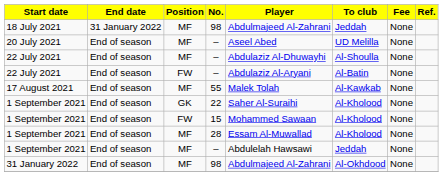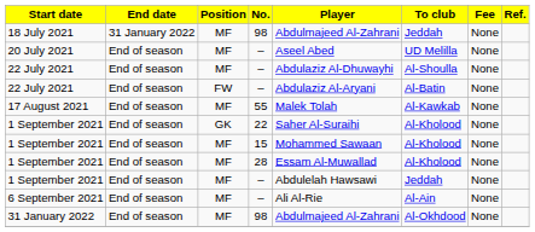 <table class="wikitable sortable">
 <tr>
 <th style="background:yellow; color:black;"><strong>Start date</strong></th>
 <th style="background:yellow; color:black;"><strong>End date</strong></th>
 <th style="background:yellow; color:black;"><strong>Position</strong></th>
 <th style="background:yellow; color:black;"><strong>No.</strong></th>
 <th style="background:yellow; color:black;"><strong>Player</strong></th>
 <th style="background:yellow; color:black;"><strong>To club</strong></th>
 <th style="background:yellow; color:black;"><strong>Fee</strong></th>
 <th style="background:yellow; color:black;"><strong>Ref.</strong></th>
 </tr>
 <tr>
 <td>18 July 2021</td>
 <td>31 January 2022</td>
 <td style="text-align:center;">MF</td>
 <td style="text-align:center;">98</td>
 <td style="text-align:left;"> <a href='#'>Abdulmajeed Al-Zahrani</a></td>
 <td style="text-align:left;"> <a href='#'>Jeddah</a></td>
 <td>None</td>
 <td></td>
 </tr>
 <tr>
 <td>20 July 2021</td>
 <td>End of season</td>
 <td style="text-align:center;">MF</td>
 <td style="text-align:center;">–</td>
 <td style="text-align:left;"> <a href='#'>Aseel Abed</a></td>
 <td style="text-align:left;"> <a href='#'>UD Melilla</a></td>
 <td>None</td>
 <td></td>
 </tr>
 <tr>
 <td>22 July 2021</td>
 <td>End of season</td>
 <td style="text-align:center;">MF</td>
 <td style="text-align:center;">–</td>
 <td style="text-align:left;"> <a href='#'>Abdulaziz Al-Dhuwayhi</a></td>
 <td style="text-align:left;"> <a href='#'>Al-Shoulla</a></td>
 <td>None</td>
 <td></td>
 </tr>
 <tr>
 <td>22 July 2021</td>
 <td>End of season</td>
 <td style="text-align:center;">FW</td>
 <td style="text-align:center;">–</td>
 <td style="text-align:left;"> <a href='#'>Abdulaziz Al-Aryani</a></td>
 <td style="text-align:left;"> <a href='#'>Al-Batin</a></td>
 <td>None</td>
 <td></td>
 </tr>
 <tr>
 <td>17 August 2021</td>
 <td>End of season</td>
 <td style="text-align:center;">MF</td>
 <td style="text-align:center;">55</td>
 <td style="text-align:left;"> <a href='#'>Malek Tolah</a></td>
 <td style="text-align:left;"> <a href='#'>Al-Kawkab</a></td>
 <td>None</td>
 <td></td>
 </tr>
 <tr>
 <td>1 September 2021</td>
 <td>End of season</td>
 <td style="text-align:center;">GK</td>
 <td style="text-align:center;">22</td>
 <td style="text-align:left;"> <a href='#'>Saher Al-Suraihi</a></td>
 <td style="text-align:left;"> <a href='#'>Al-Kholood</a></td>
 <td>None</td>
 <td></td>
 </tr>
 <tr>
 <td>1 September 2021</td>
 <td>End of season</td>
-<td style="text-align:center;">FW</td>
+<td style="text-align:center;">MF</td>
 <td style="text-align:center;">15</td>
 <td style="text-align:left;"> <a href='#'>Mohammed Sawaan</a></td>
 <td style="text-align:left;"> <a href='#'>Al-Kholood</a></td>
 <td>None</td>
 <td></td>
 </tr>
 <tr>
 <td>1 September 2021</td>
 <td>End of season</td>
 <td style="text-align:center;">MF</td>
 <td style="text-align:center;">28</td>
 <td style="text-align:left;"> <a href='#'>Essam Al-Muwallad</a></td>
 <td style="text-align:left;"> <a href='#'>Al-Kholood</a></td>
 <td>None</td>
 <td></td>
 </tr>
 <tr>
 <td>1 September 2021</td>
 <td>End of season</td>
 <td style="text-align:center;">MF</td>
 <td style="text-align:center;">–</td>
 <td style="text-align:left;"> Abdulelah Hawsawi</td>
 <td style="text-align:left;"> <a href='#'>Jeddah</a></td>
 <td>None</td>
 <td></td>
 </tr>
 <tr>
+<td>6 September 2021</td>
+<td>End of season</td>
+<td style="text-align:center;">MF</td>
+<td style="text-align:center;">–</td>
+<td style="text-align:left;"> Ali Al-Rie</td>
+<td style="text-align:left;"> <a href='#'>Al-Ain</a></td>
+<td>None</td>
+<td></td>
+</tr>
+<tr>
 <td>31 January 2022</td>
 <td>End of season</td>
 <td style="text-align:center;">MF</td>
 <td style="text-align:center;">98</td>
 <td style="text-align:left;"> <a href='#'>Abdulmajeed Al-Zahrani</a></td>
 <td style="text-align:left;"> <a href='#'>Al-Okhdood</a></td>
 <td>None</td>
 <td></td>
 </tr>
 <tr>
 </tr>
 </table>
